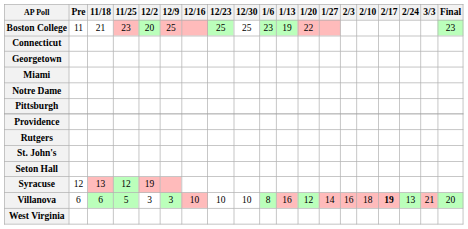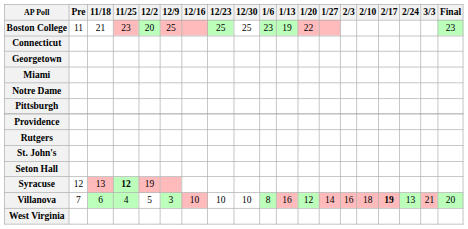 <table class="wikitable" style="white-space:nowrap;font-size:90%;">
 <tr>
 <th><small>AP Poll</small></th>
 <th>Pre</th>
 <th>11/18</th>
 <th>11/25</th>
 <th>12/2</th>
 <th>12/9</th>
 <th>12/16</th>
 <th>12/23</th>
 <th>12/30</th>
 <th>1/6</th>
 <th>1/13</th>
 <th>1/20</th>
 <th>1/27</th>
 <th>2/3</th>
 <th>2/10</th>
 <th>2/17</th>
 <th>2/24</th>
 <th>3/3</th>
 <th>Final</th>
 </tr>
 <tr style="text-align:center;">
 <th style="text-align:left;">Boston College</th>
 <td style="background:#fff;">11</td>
 <td style="background:#fff;">21</td>
 <td style="background:#fbb;">23</td>
 <td style="background:#bfb;">20</td>
 <td style="background:#fbb;">25</td>
 <td style="background:#fbb;"></td>
 <td style="background:#bfb;">25</td>
 <td style="background:#fff;">25</td>
 <td style="background:#bfb;">23</td>
 <td style="background:#bfb;">19</td>
 <td style="background:#fbb;">22</td>
 <td style="background:#fbb;"></td>
 <td style="background:#fff;"></td>
 <td style="background:#fff;"></td>
 <td style="background:#fff;"></td>
 <td style="background:#fff;"></td>
 <td style="background:#fff;"></td>
 <td style="background:#bfb;">23</td>
 </tr>
 <tr style="text-align:center;">
 <th>Connecticut</th>
 <td style="background:#fff;"></td>
 <td style="background:#fff;"></td>
 <td style="background:#fff;"></td>
 <td style="background:#fff;"></td>
 <td style="background:#fff;"></td>
 <td style="background:#fff;"></td>
 <td style="background:#fff;"></td>
 <td style="background:#fff;"></td>
 <td style="background:#fff;"></td>
 <td style="background:#fff;"></td>
 <td style="background:#fff;"></td>
 <td style="background:#fff;"></td>
 <td style="background:#fff;"></td>
 <td style="background:#fff;"></td>
 <td style="background:#fff;"></td>
 <td style="background:#fff;"></td>
 <td style="background:#fff;"></td>
 <td style="background:#fff;"></td>
 </tr>
 <tr style="text-align:center;">
 <th>Georgetown</th>
 <td style="background:#fff;"></td>
 <td style="background:#fff;"></td>
 <td style="background:#fff;"></td>
 <td style="background:#fff;"></td>
 <td style="background:#fff;"></td>
 <td style="background:#fff;"></td>
 <td style="background:#fff;"></td>
 <td style="background:#fff;"></td>
 <td style="background:#fff;"></td>
 <td style="background:#fff;"></td>
 <td style="background:#fff;"></td>
 <td style="background:#fff;"></td>
 <td style="background:#fff;"></td>
 <td style="background:#fff;"></td>
 <td style="background:#fff;"></td>
 <td style="background:#fff;"></td>
 <td style="background:#fff;"></td>
 <td style="background:#fff;"></td>
 </tr>
 <tr style="text-align:center;">
 <th>Miami</th>
 <td style="background:#fff;"></td>
 <td style="background:#fff;"></td>
 <td style="background:#fff;"></td>
 <td style="background:#fff;"></td>
 <td style="background:#fff;"></td>
 <td style="background:#fff;"></td>
 <td style="background:#fff;"></td>
 <td style="background:#fff;"></td>
 <td style="background:#fff;"></td>
 <td style="background:#fff;"></td>
 <td style="background:#fff;"></td>
 <td style="background:#fff;"></td>
 <td style="background:#fff;"></td>
 <td style="background:#fff;"></td>
 <td style="background:#fff;"></td>
 <td style="background:#fff;"></td>
 <td style="background:#fff;"></td>
 <td style="background:#fff;"></td>
 </tr>
 <tr style="text-align:center;">
 <th>Notre Dame</th>
 <td style="background:#fff;"></td>
 <td style="background:#fff;"></td>
 <td style="background:#fff;"></td>
 <td style="background:#fff;"></td>
 <td style="background:#fff;"></td>
 <td style="background:#fff;"></td>
 <td style="background:#fff;"></td>
 <td style="background:#fff;"></td>
 <td style="background:#fff;"></td>
 <td style="background:#fff;"></td>
 <td style="background:#fff;"></td>
 <td style="background:#fff;"></td>
 <td style="background:#fff;"></td>
 <td style="background:#fff;"></td>
 <td style="background:#fff;"></td>
 <td style="background:#fff;"></td>
 <td style="background:#fff;"></td>
 <td style="background:#fff;"></td>
 </tr>
 <tr style="text-align:center;">
 <th>Pittsburgh</th>
 <td style="background:#fff;"></td>
 <td style="background:#fff;"></td>
 <td style="background:#fff;"></td>
 <td style="background:#fff;"></td>
 <td style="background:#fff;"></td>
 <td style="background:#fff;"></td>
 <td style="background:#fff;"></td>
 <td style="background:#fff;"></td>
 <td style="background:#fff;"></td>
 <td style="background:#fff;"></td>
 <td style="background:#fff;"></td>
 <td style="background:#fff;"></td>
 <td style="background:#fff;"></td>
 <td style="background:#fff;"></td>
 <td style="background:#fff;"></td>
 <td style="background:#fff;"></td>
 <td style="background:#fff;"></td>
 <td style="background:#fff;"></td>
 </tr>
 <tr style="text-align:center;">
 </tr>
 <tr style="text-align:center;">
 <th>Providence</th>
 <td style="background:#fff;"></td>
 <td style="background:#fff;"></td>
 <td style="background:#fff;"></td>
 <td style="background:#fff;"></td>
 <td style="background:#fff;"></td>
 <td style="background:#fff;"></td>
 <td style="background:#fff;"></td>
 <td style="background:#fff;"></td>
 <td style="background:#fff;"></td>
 <td style="background:#fff;"></td>
 <td style="background:#fff;"></td>
 <td style="background:#fff;"></td>
 <td style="background:#fff;"></td>
 <td style="background:#fff;"></td>
 <td style="background:#fff;"></td>
 <td style="background:#fff;"></td>
 <td style="background:#fff;"></td>
 <td style="background:#fff;"></td>
 </tr>
 <tr style="text-align:center;">
 <th>Rutgers</th>
 <td style="background:#fff;"></td>
 <td style="background:#fff;"></td>
 <td style="background:#fff;"></td>
 <td style="background:#fff;"></td>
 <td style="background:#fff;"></td>
 <td style="background:#fff;"></td>
 <td style="background:#fff;"></td>
 <td style="background:#fff;"></td>
 <td style="background:#fff;"></td>
 <td style="background:#fff;"></td>
 <td style="background:#fff;"></td>
 <td style="background:#fff;"></td>
 <td style="background:#fff;"></td>
 <td style="background:#fff;"></td>
 <td style="background:#fff;"></td>
 <td style="background:#fff;"></td>
 <td style="background:#fff;"></td>
 <td style="background:#fff;"></td>
 </tr>
 <tr style="text-align:center;">
 <th>St. John's</th>
 <td style="background:#fff;"></td>
 <td style="background:#fff;"></td>
 <td style="background:#fff;"></td>
 <td style="background:#fff;"></td>
 <td style="background:#fff;"></td>
 <td style="background:#fff;"></td>
 <td style="background:#fff;"></td>
 <td style="background:#fff;"></td>
 <td style="background:#fff;"></td>
 <td style="background:#fff;"></td>
 <td style="background:#fff;"></td>
 <td style="background:#fff;"></td>
 <td style="background:#fff;"></td>
 <td style="background:#fff;"></td>
 <td style="background:#fff;"></td>
 <td style="background:#fff;"></td>
 <td style="background:#fff;"></td>
 <td style="background:#fff;"></td>
 </tr>
 <tr style="text-align:center;">
 <th>Seton Hall</th>
 <td style="background:#fff;"></td>
 <td style="background:#fff;"></td>
 <td style="background:#fff;"></td>
 <td style="background:#fff;"></td>
 <td style="background:#fff;"></td>
 <td style="background:#fff;"></td>
 <td style="background:#fff;"></td>
 <td style="background:#fff;"></td>
 <td style="background:#fff;"></td>
 <td style="background:#fff;"></td>
 <td style="background:#fff;"></td>
 <td style="background:#fff;"></td>
 <td style="background:#fff;"></td>
 <td style="background:#fff;"></td>
 <td style="background:#fff;"></td>
 <td style="background:#fff;"></td>
 <td style="background:#fff;"></td>
 <td style="background:#fff;"></td>
 </tr>
 <tr style="text-align:center;">
 <th>Syracuse</th>
 <td style="background:#fff;">12</td>
 <td style="background:#fbb;">13</td>
-<td style="background:#bfb;">12</td>
+<td style="background:#bfb;"><strong>12</strong></td>
 <td style="background:#fbb;">19</td>
 <td style="background:#fbb;"></td>
 <td style="background:#fff;"></td>
 <td style="background:#fff;"></td>
 <td style="background:#fff;"></td>
 <td style="background:#fff;"></td>
 <td style="background:#fff;"></td>
 <td style="background:#fff;"></td>
 <td style="background:#fff;"></td>
 <td style="background:#fff;"></td>
 <td style="background:#fff;"></td>
 <td style="background:#fff;"></td>
 <td style="background:#fff;"></td>
 <td style="background:#fff;"></td>
 <td style="background:#fff;"></td>
 </tr>
 <tr style="text-align:center;">
 <th>Villanova</th>
-<td style="background:#fff;">6</td>
+<td style="background:#fff;">7</td>
 <td style="background:#bfb;">6</td>
-<td style="background:#bfb;">5</td>
-<td style="background:#fff;">3</td>
+<td style="background:#bfb;">4</td>
+<td style="background:#fff;">5</td>
 <td style="background:#bfb;">3</td>
 <td style="background:#fbb;">10</td>
 <td style="background:#fff;">10</td>
 <td style="background:#fff;">10</td>
 <td style="background:#bfb;">8</td>
 <td style="background:#fbb;">16</td>
 <td style="background:#bfb;">12</td>
 <td style="background:#fbb;">14</td>
 <td style="background:#fbb;">16</td>
 <td style="background:#fbb;">18</td>
 <td style="background:#fbb;"><strong>19</strong></td>
 <td style="background:#bfb;">13</td>
 <td style="background:#fbb;">21</td>
 <td style="background:#bfb;">20</td>
 </tr>
 <tr style="text-align:center;">
 <th>West Virginia</th>
 <td style="background:#fff;"></td>
 <td style="background:#fff;"></td>
 <td style="background:#fff;"></td>
 <td style="background:#fff;"></td>
 <td style="background:#fff;"></td>
 <td style="background:#fff;"></td>
 <td style="background:#fff;"></td>
 <td style="background:#fff;"></td>
 <td style="background:#fff;"></td>
 <td style="background:#fff;"></td>
 <td style="background:#fff;"></td>
 <td style="background:#fff;"></td>
 <td style="background:#fff;"></td>
 <td style="background:#fff;"></td>
 <td style="background:#fff;"></td>
 <td style="background:#fff;"></td>
 <td style="background:#fff;"></td>
 <td style="background:#fff;"></td>
 </tr>
 </table>
